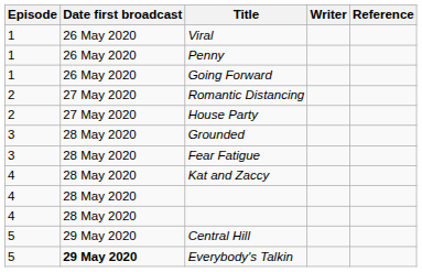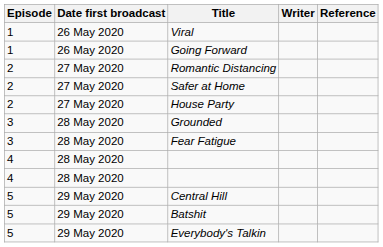 <table class="wikitable sortable">
 <tr>
 <th>Episode</th>
 <th>Date first broadcast</th>
 <th>Title</th>
 <th>Writer</th>
 <th>Reference</th>
 </tr>
 <tr>
 <td>1</td>
 <td>26 May 2020</td>
 <td><em>Viral</em></td>
 <td></td>
 <td></td>
 </tr>
 <tr>
 <td>1</td>
 <td>26 May 2020</td>
-<td><em>Penny</em></td>
-<td></td>
-<td></td>
-</tr>
-<tr>
-<td>1</td>
-<td>26 May 2020</td>
 <td><em>Going Forward</em></td>
 <td></td>
 <td></td>
 </tr>
 <tr>
 <td>2</td>
 <td>27 May 2020</td>
 <td><em>Romantic Distancing</em></td>
+<td></td>
+<td></td>
+</tr>
+<tr>
+<td>2</td>
+<td>27 May 2020</td>
+<td><em>Safer at Home</em></td>
 <td></td>
 <td></td>
 </tr>
 <tr>
 <td>2</td>
 <td>27 May 2020</td>
 <td><em>House Party</em></td>
 <td></td>
 <td></td>
 </tr>
 <tr>
 <td>3</td>
 <td>28 May 2020</td>
 <td><em>Grounded</em></td>
 <td></td>
 <td></td>
 </tr>
 <tr>
 <td>3</td>
 <td>28 May 2020</td>
 <td><em>Fear Fatigue</em></td>
 <td></td>
 <td></td>
 </tr>
 <tr>
 <td>4</td>
 <td>28 May 2020</td>
-<td><em>Kat and Zaccy</em></td>
-<td></td>
-<td></td>
-</tr>
-<tr>
-<td>4</td>
-<td>28 May 2020</td>
 <td></td>
 <td></td>
 <td></td>
 </tr>
 <tr>
 <td>4</td>
 <td>28 May 2020</td>
 <td></td>
 <td></td>
 <td></td>
 </tr>
 <tr>
 <td>5</td>
 <td>29 May 2020</td>
 <td><em>Central Hill</em></td>
 <td></td>
 <td></td>
 </tr>
 <tr>
 <td>5</td>
-<td><strong>29 May 2020</strong></td>
+<td>29 May 2020</td>
+<td><em>Batshit</em></td>
+<td></td>
+<td></td>
+</tr>
+<tr>
+<td>5</td>
+<td>29 May 2020</td>
 <td><em>Everybody's Talkin<strong></td>
 <td></td>
 <td></td>
 </tr>
 </table>
